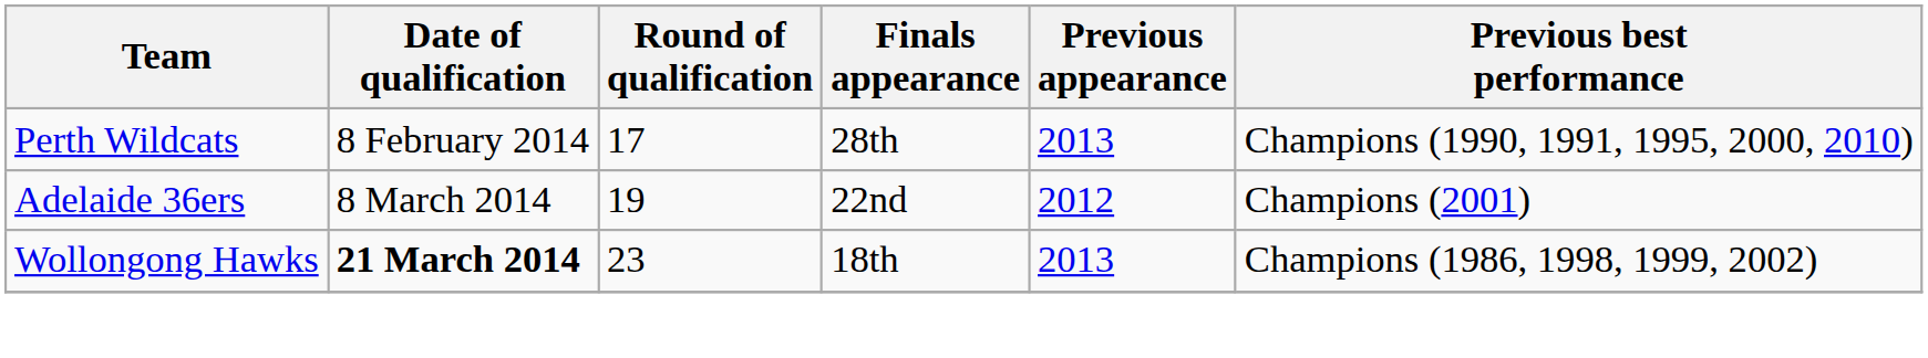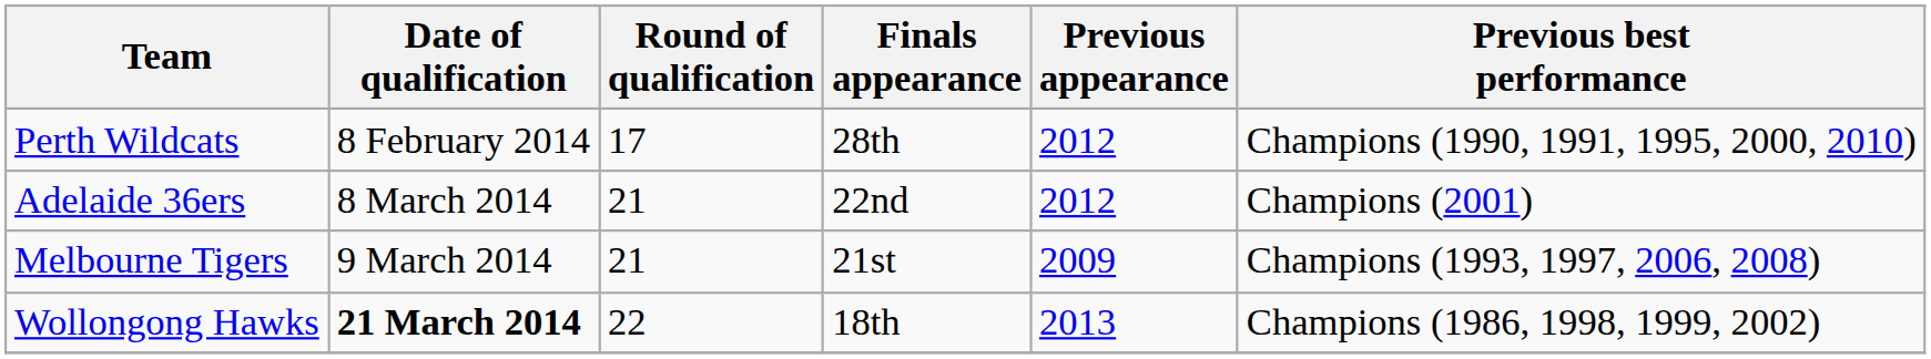 <table class="wikitable" style="text-align:left">
 <tr>
 <th>Team</th>
 <th>Date of<br>qualification</th>
 <th>Round of<br>qualification</th>
 <th>Finals<br>appearance</th>
 <th>Previous<br>appearance</th>
 <th>Previous best<br>performance</th>
 </tr>
 <tr>
 <td><a href='#'>Perth Wildcats</a></td>
 <td>8 February 2014</td>
 <td>17</td>
 <td>28th</td>
-<td><a href='#'>2013</a></td>
+<td><a href='#'>2012</a></td>
 <td>Champions (1990, 1991, 1995, 2000, <a href='#'>2010</a>)</td>
 </tr>
 <tr>
 <td><a href='#'>Adelaide 36ers</a></td>
 <td>8 March 2014</td>
-<td>19</td>
+<td>21</td>
 <td>22nd</td>
 <td><a href='#'>2012</a></td>
 <td>Champions (<a href='#'>2001</a>)</td>
 </tr>
 <tr>
+<td><a href='#'>Melbourne Tigers</a></td>
+<td>9 March 2014</td>
+<td>21</td>
+<td>21st</td>
+<td><a href='#'>2009</a></td>
+<td>Champions (1993, 1997, <a href='#'>2006</a>, <a href='#'>2008</a>)</td>
+</tr>
+<tr>
 <td><a href='#'>Wollongong Hawks</a></td>
 <td><strong>21 March 2014</strong></td>
-<td>23</td>
+<td>22</td>
 <td>18th</td>
 <td><a href='#'>2013</a></td>
 <td>Champions (1986, 1998, 1999, 2002)</td>
 </tr>
 <tr>
 </tr>
 </table>
